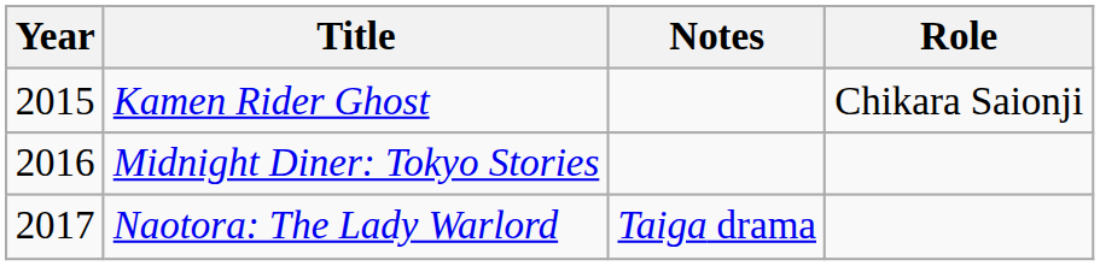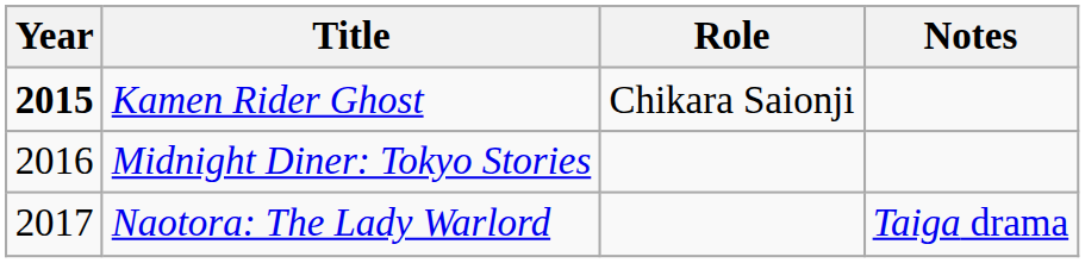 <table class="wikitable sortable">
 <tr>
 <th>Year</th>
 <th>Title</th>
+<th>Role</th>
 <th class="unsortable">Notes</th>
-<th>Role</th>
 </tr>
 <tr>
-<td>2015</td>
+<td><strong>2015</strong></td>
 <td><em><a href='#'>Kamen Rider Ghost</a></em></td>
+<td>Chikara Saionji</td>
 <td></td>
-<td>Chikara Saionji</td>
 </tr>
 <tr>
 <td>2016</td>
 <td><em><a href='#'>Midnight Diner: Tokyo Stories</a></em></td>
 <td></td>
 <td></td>
 </tr>
 <tr>
 <td>2017</td>
 <td><em><a href='#'>Naotora: The Lady Warlord</a></em></td>
+<td></td>
 <td><a href='#'><em>Taiga</em> drama</a></td>
-<td></td>
 </tr>
 </table>
